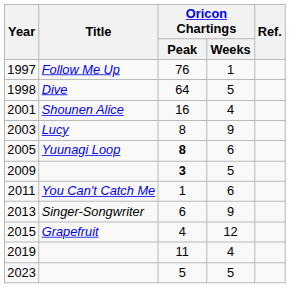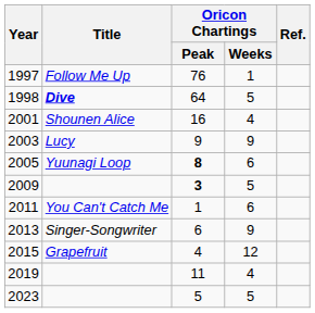 <table class="wikitable">
 <tr>
 <th rowspan="2" style="width:33px;">Year</th>
 <th rowspan="2">Title</th>
 <th colspan="2" style="width:106px;"><a href='#'>Oricon</a> Chartings</th>
 <th rowspan="2" style="width:30px;">Ref.</th>
 </tr>
 <tr>
 <th style="width:53px;">Peak</th>
 <th style="width:53px;">Weeks</th>
 </tr>
 <tr>
 <td style="text-align:center;">1997</td>
 <td><em><a href='#'>Follow Me Up</a></em></td>
 <td style="text-align:center;">76</td>
 <td style="text-align:center;">1</td>
 <td style="text-align:center;"></td>
 </tr>
 <tr>
 <td style="text-align:center;">1998</td>
-<td><em><a href='#'>Dive</a></em></td>
+<td><strong><em><a href='#'>Dive</a></em></strong></td>
 <td style="text-align:center;">64</td>
 <td style="text-align:center;">5</td>
 <td style="text-align:center;"></td>
 </tr>
 <tr>
 <td style="text-align:center;">2001</td>
 <td><em><a href='#'>Shounen Alice</a></em></td>
 <td style="text-align:center;">16</td>
 <td style="text-align:center;">4</td>
 <td style="text-align:center;"></td>
 </tr>
 <tr>
 <td style="text-align:center;">2003</td>
 <td><em><a href='#'>Lucy</a></em></td>
-<td style="text-align:center;">8</td>
+<td style="text-align:center;">9</td>
 <td style="text-align:center;">9</td>
 <td style="text-align:center;"></td>
 </tr>
 <tr>
 <td style="text-align:center;">2005</td>
 <td><em><a href='#'>Yuunagi Loop</a></em></td>
 <td style="text-align:center;"><strong>8</strong></td>
 <td style="text-align:center;">6</td>
 <td style="text-align:center;"></td>
 </tr>
 <tr>
 <td style="text-align:center;">2009</td>
 <td></td>
 <td style="text-align:center;"><strong>3</strong></td>
 <td style="text-align:center;">5</td>
 <td style="text-align:center;"></td>
 </tr>
 <tr>
 <td style="text-align:center;">2011</td>
 <td><em><a href='#'>You Can't Catch Me</a></em></td>
 <td style="text-align:center;">1</td>
 <td style="text-align:center;">6</td>
 <td style="text-align:center;"></td>
 </tr>
 <tr>
 <td style="text-align:center;">2013</td>
 <td><em>Singer-Songwriter</em></td>
 <td style="text-align:center;">6</td>
 <td style="text-align:center;">9</td>
 <td style="text-align:center;"></td>
 </tr>
 <tr>
 <td style="text-align:center;">2015</td>
 <td><em><a href='#'>Grapefruit</a></em></td>
 <td style="text-align:center;">4</td>
 <td style="text-align:center;">12</td>
 <td style="text-align:center;"></td>
 </tr>
 <tr>
 <td style="text-align:center;">2019</td>
 <td></td>
 <td style="text-align:center;">11</td>
 <td style="text-align:center;">4</td>
 <td style="text-align:center;"></td>
 </tr>
 <tr>
 <td style="text-align:center;">2023</td>
 <td></td>
 <td style="text-align:center;">5</td>
 <td style="text-align:center;">5</td>
 <td style="text-align:center;"></td>
 </tr>
 </table>
